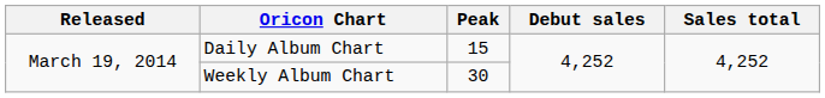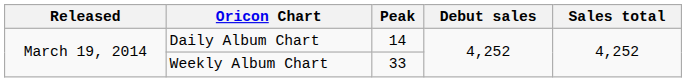 <table class="wikitable" style="width:600px;">
 <tr>
 <th style="text-align:center;">Released</th>
 <th style="text-align:center;"><a href='#'>Oricon</a> Chart</th>
 <th style="text-align:center;">Peak</th>
 <th style="text-align:center;">Debut sales</th>
 <th style="text-align:center;">Sales total</th>
 </tr>
 <tr>
 <td style="text-align:center;" rowspan="2">March 19, 2014</td>
 <td align="left">Daily Album Chart</td>
-<td style="text-align:center;">15</td>
+<td style="text-align:center;">14</td>
 <td style="text-align:center;" rowspan="2">4,252</td>
 <td style="text-align:center;" rowspan="2">4,252</td>
 </tr>
 <tr>
 <td align="left">Weekly Album Chart</td>
-<td style="text-align:center;">30</td>
+<td style="text-align:center;">33</td>
 </tr>
 </table>
